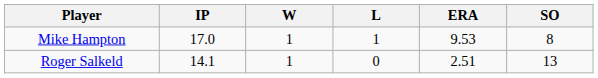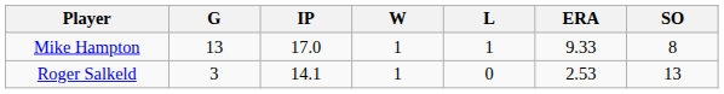 <table class="wikitable sortable">
 <tr>
 <th bgcolor="#DDDDFF" width="16%">Player</th>
+<th bgcolor="#DDDDFF" width="9%">G</th>
 <th bgcolor="#DDDDFF" width="9%">IP</th>
 <th bgcolor="#DDDDFF" width="9%">W</th>
 <th bgcolor="#DDDDFF" width="9%">L</th>
 <th bgcolor="#DDDDFF" width="9%">ERA</th>
 <th bgcolor="#DDDDFF" width="9%">SO</th>
 </tr>
 <tr align="center">
 <td><a href='#'>Mike Hampton</a></td>
+<td>13</td>
 <td>17.0</td>
 <td>1</td>
 <td>1</td>
-<td>9.53</td>
+<td>9.33</td>
 <td>8</td>
 </tr>
 <tr align="center">
 <td><a href='#'>Roger Salkeld</a></td>
+<td>3</td>
 <td>14.1</td>
 <td>1</td>
 <td>0</td>
-<td>2.51</td>
+<td>2.53</td>
 <td>13</td>
 </tr>
 </table>
